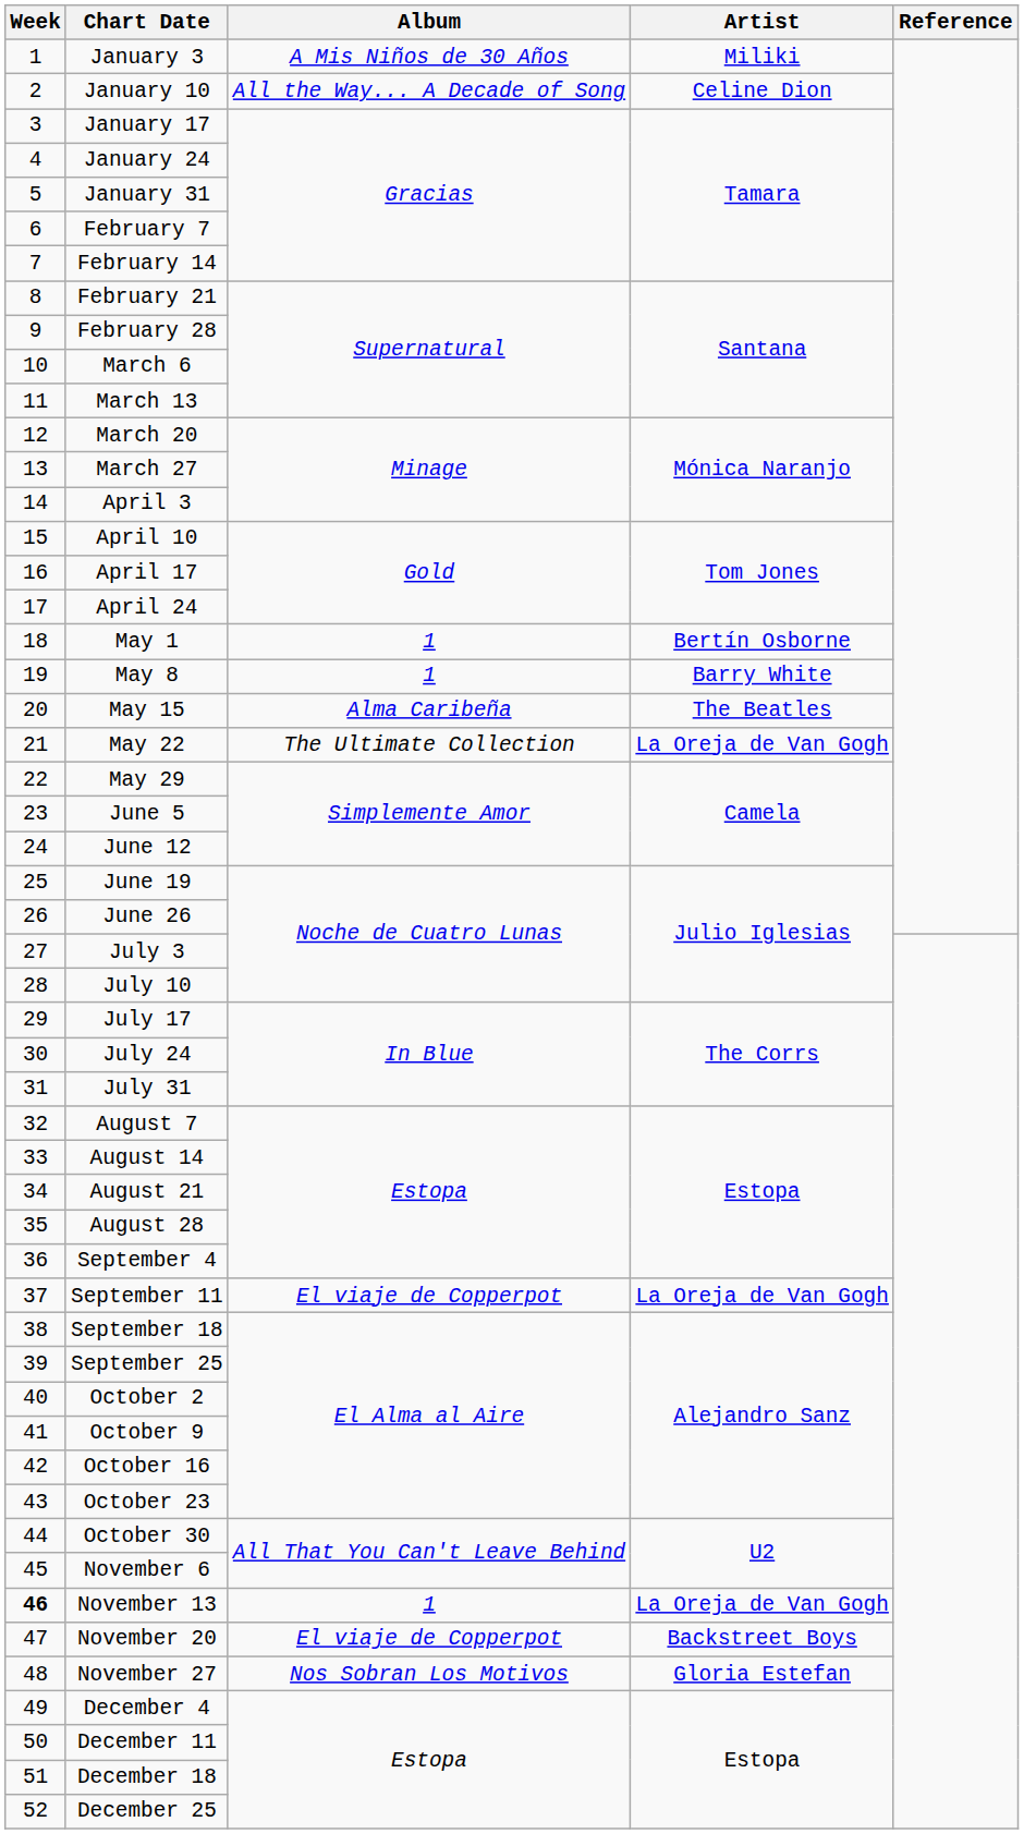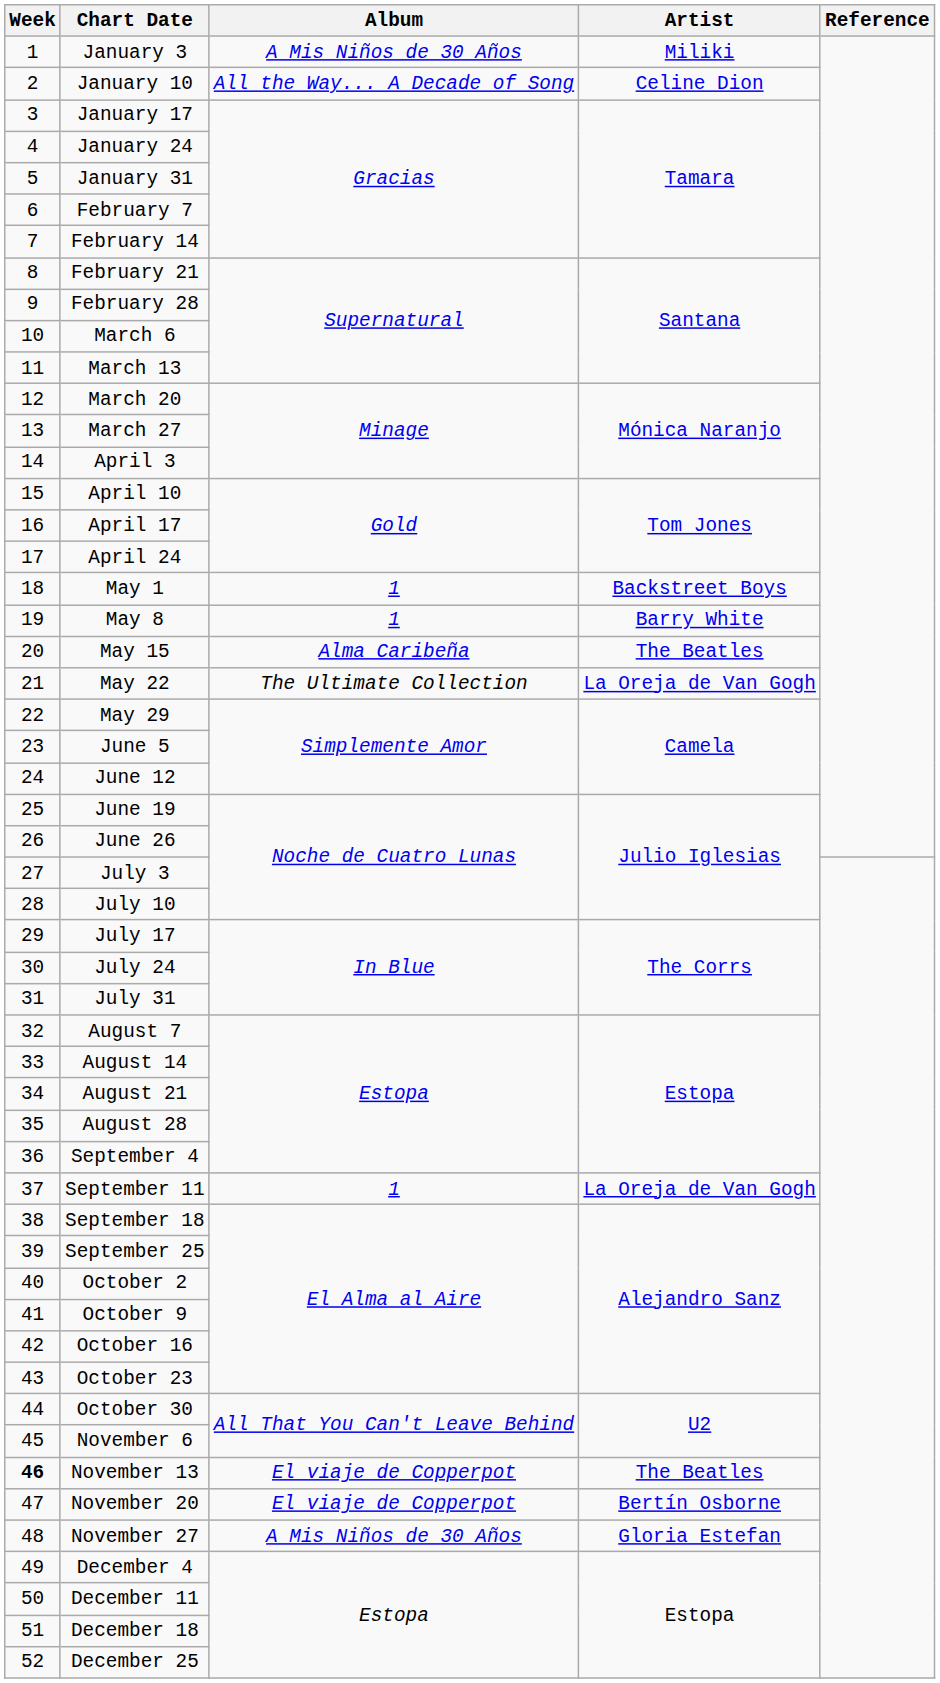 <table class="wikitable" style="text-align: center">
 <tr>
 <th width="">Week</th>
 <th width="">Chart Date</th>
 <th width="">Album</th>
 <th width="">Artist</th>
 <th width="" class="unsortable">Reference</th>
 </tr>
 <tr>
 <td>1</td>
 <td>January 3</td>
 <td><em><a href='#'>A Mis Niños de 30 Años</a></em></td>
 <td><a href='#'>Miliki</a></td>
 <td rowspan="26"></td>
 </tr>
 <tr>
 <td>2</td>
 <td>January 10</td>
 <td><em><a href='#'>All the Way... A Decade of Song</a></em></td>
 <td><a href='#'>Celine Dion</a></td>
 </tr>
 <tr>
 <td>3</td>
 <td>January 17</td>
 <td rowspan="5"><em><a href='#'>Gracias</a></em></td>
 <td rowspan="5"><a href='#'>Tamara</a></td>
 </tr>
 <tr>
 <td>4</td>
 <td>January 24</td>
 </tr>
 <tr>
 <td>5</td>
 <td>January 31</td>
 </tr>
 <tr>
 <td>6</td>
 <td>February 7</td>
 </tr>
 <tr>
 <td>7</td>
 <td>February 14</td>
 </tr>
 <tr>
 <td>8</td>
 <td>February 21</td>
 <td rowspan="4"><em><a href='#'>Supernatural</a></em></td>
 <td rowspan="4"><a href='#'>Santana</a></td>
 </tr>
 <tr>
 <td>9</td>
 <td>February 28</td>
 </tr>
 <tr>
 <td>10</td>
 <td>March 6</td>
 </tr>
 <tr>
 <td>11</td>
 <td>March 13</td>
 </tr>
 <tr>
 <td>12</td>
 <td>March 20</td>
 <td rowspan="3"><em><a href='#'>Minage</a></em></td>
 <td rowspan="3"><a href='#'>Mónica Naranjo</a></td>
 </tr>
 <tr>
 <td>13</td>
 <td>March 27</td>
 </tr>
 <tr>
 <td>14</td>
 <td>April 3</td>
 </tr>
 <tr>
 <td>15</td>
 <td>April 10</td>
 <td rowspan="3"><em><a href='#'>Gold</a></em></td>
 <td rowspan="3"><a href='#'>Tom Jones</a></td>
 </tr>
 <tr>
 <td>16</td>
 <td>April 17</td>
 </tr>
 <tr>
 <td>17</td>
 <td>April 24</td>
 </tr>
 <tr>
 <td>18</td>
 <td>May 1</td>
 <td><em><a href='#'>1</a></em></td>
-<td><a href='#'>Bertín Osborne</a></td>
+<td><a href='#'>Backstreet Boys</a></td>
 </tr>
 <tr>
 <td>19</td>
 <td>May 8</td>
 <td><em><a href='#'>1</a></em></td>
 <td><a href='#'>Barry White</a></td>
 </tr>
 <tr>
 <td>20</td>
 <td>May 15</td>
 <td><em><a href='#'>Alma Caribeña</a></em></td>
 <td><a href='#'>The Beatles</a></td>
 </tr>
 <tr>
 <td>21</td>
 <td>May 22</td>
 <td><em>The Ultimate Collection</em></td>
 <td><a href='#'>La Oreja de Van Gogh</a></td>
 </tr>
 <tr>
 <td>22</td>
 <td>May 29</td>
 <td rowspan="3"><em><a href='#'>Simplemente Amor</a></em></td>
 <td rowspan="3"><a href='#'>Camela</a></td>
 </tr>
 <tr>
 <td>23</td>
 <td>June 5</td>
 </tr>
 <tr>
 <td>24</td>
 <td>June 12</td>
 </tr>
 <tr>
 <td>25</td>
 <td>June 19</td>
 <td rowspan="4"><em><a href='#'>Noche de Cuatro Lunas</a></em></td>
 <td rowspan="4"><a href='#'>Julio Iglesias</a></td>
 </tr>
 <tr>
 <td>26</td>
 <td>June 26</td>
 </tr>
 <tr>
 <td>27</td>
 <td>July 3</td>
 <td rowspan="26"></td>
 </tr>
 <tr>
 <td>28</td>
 <td>July 10</td>
 </tr>
 <tr>
 <td>29</td>
 <td>July 17</td>
 <td rowspan="3"><em><a href='#'>In Blue</a></em></td>
 <td rowspan="3"><a href='#'>The Corrs</a></td>
 </tr>
 <tr>
 <td>30</td>
 <td>July 24</td>
 </tr>
 <tr>
 <td>31</td>
 <td>July 31</td>
 </tr>
 <tr>
 <td>32</td>
 <td>August 7</td>
 <td rowspan="5"><em><a href='#'>Estopa</a></em></td>
 <td rowspan="5"><a href='#'>Estopa</a></td>
 </tr>
 <tr>
 <td>33</td>
 <td>August 14</td>
 </tr>
 <tr>
 <td>34</td>
 <td>August 21</td>
 </tr>
 <tr>
 <td>35</td>
 <td>August 28</td>
 </tr>
 <tr>
 <td>36</td>
 <td>September 4</td>
 </tr>
 <tr>
 <td>37</td>
 <td>September 11</td>
-<td><em><a href='#'>El viaje de Copperpot</a></em></td>
+<td><em><a href='#'>1</a></em></td>
 <td><a href='#'>La Oreja de Van Gogh</a></td>
 </tr>
 <tr>
 <td>38</td>
 <td>September 18</td>
 <td rowspan="6"><em><a href='#'>El Alma al Aire</a></em></td>
 <td rowspan="6"><a href='#'>Alejandro Sanz</a></td>
 </tr>
 <tr>
 <td>39</td>
 <td>September 25</td>
 </tr>
 <tr>
 <td>40</td>
 <td>October 2</td>
 </tr>
 <tr>
 <td>41</td>
 <td>October 9</td>
 </tr>
 <tr>
 <td>42</td>
 <td>October 16</td>
 </tr>
 <tr>
 <td>43</td>
 <td>October 23</td>
 </tr>
 <tr>
 <td>44</td>
 <td>October 30</td>
 <td rowspan="2"><em><a href='#'>All That You Can't Leave Behind</a></em></td>
 <td Rowspan="2"><a href='#'>U2</a></td>
 </tr>
 <tr>
 <td>45</td>
 <td>November 6</td>
 </tr>
 <tr>
 <td><strong>46</strong></td>
 <td>November 13</td>
-<td><em><a href='#'>1</a></em></td>
-<td><a href='#'>La Oreja de Van Gogh</a></td>
+<td><em><a href='#'>El viaje de Copperpot</a></em></td>
+<td><a href='#'>The Beatles</a></td>
 </tr>
 <tr>
 <td>47</td>
 <td>November 20</td>
 <td><em><a href='#'>El viaje de Copperpot</a></em></td>
-<td><a href='#'>Backstreet Boys</a></td>
+<td><a href='#'>Bertín Osborne</a></td>
 </tr>
 <tr>
 <td>48</td>
 <td>November 27</td>
-<td><em><a href='#'>Nos Sobran Los Motivos</a></em></td>
+<td><em><a href='#'>A Mis Niños de 30 Años</a></em></td>
 <td><a href='#'>Gloria Estefan</a></td>
 </tr>
 <tr>
 <td>49</td>
 <td>December 4</td>
 <td rowspan="4"><em>Estopa</em></td>
 <td rowspan="4">Estopa</td>
 </tr>
 <tr>
 <td>50</td>
 <td>December 11</td>
 </tr>
 <tr>
 <td>51</td>
 <td>December 18</td>
 </tr>
 <tr>
 <td>52</td>
 <td>December 25</td>
 </tr>
 </table>
